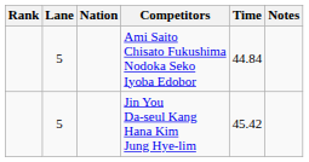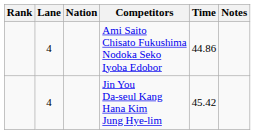 <table class="wikitable sortable" style="text-align:center">
 <tr>
 <th>Rank</th>
 <th>Lane</th>
 <th>Nation</th>
 <th>Competitors</th>
 <th>Time</th>
 <th>Notes</th>
 </tr>
 <tr>
 <td></td>
-<td>5</td>
+<td>4</td>
 <td align=left></td>
 <td align=left><a href='#'>Ami Saito</a><br><a href='#'>Chisato Fukushima</a><br><a href='#'>Nodoka Seko</a><br><a href='#'>Iyoba Edobor</a></td>
-<td>44.84</td>
+<td>44.86</td>
 <td></td>
 </tr>
 <tr>
 <td></td>
-<td>5</td>
+<td>4</td>
 <td align=left></td>
 <td align=left><a href='#'>Jin You</a><br><a href='#'>Da-seul Kang</a><br><a href='#'>Hana Kim</a><br><a href='#'>Jung Hye-lim</a></td>
 <td>45.42</td>
 <td></td>
 </tr>
 </table>
